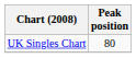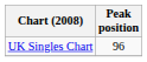 <table class="wikitable sortable">
 <tr>
 <th align="left">Chart (2008)</th>
 <th align="center">Peak<br>position</th>
 </tr>
 <tr>
 <td align="left"><a href='#'>UK Singles Chart</a></td>
-<td align="center">80</td>
+<td align="center">96</td>
 </tr>
 <tr>
 </tr>
 </table>
